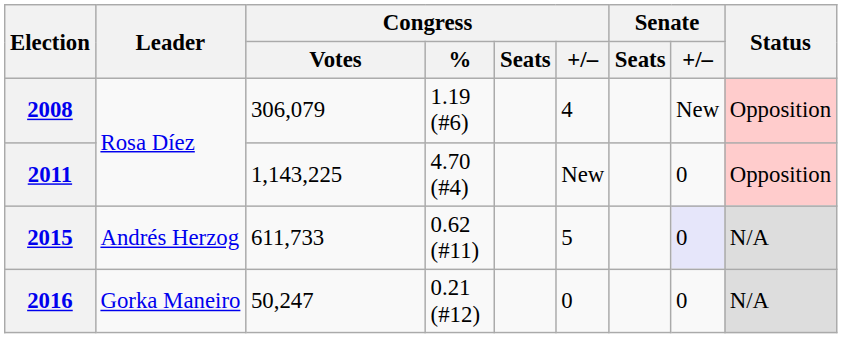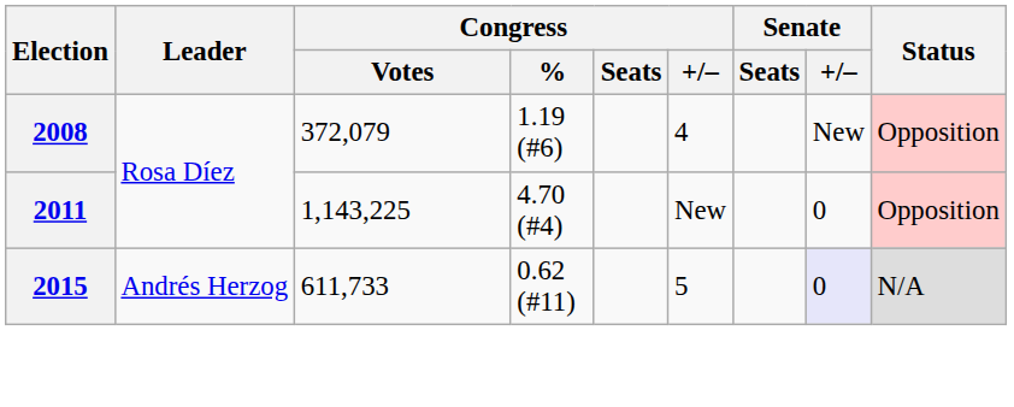 <table class="wikitable" style="font-size:97%;">
 <tr>
 <th rowspan="2">Election</th>
 <th rowspan="2">Leader</th>
 <th colspan="4">Congress</th>
 <th colspan="2">Senate</th>
 <th rowspan="2">Status</th>
 </tr>
 <tr>
 <th width="115">Votes</th>
 <th width="40">%</th>
 <th>Seats</th>
 <th>+/–</th>
 <th>Seats</th>
 <th>+/–</th>
 </tr>
 <tr>
 <th><a href='#'>2008</a></th>
 <td rowspan="2"><a href='#'>Rosa Díez</a></td>
-<td>306,079</td>
+<td>372,079</td>
 <td>1.19 (#6)</td>
 <td></td>
 <td>4</td>
 <td></td>
 <td>New</td>
 <td style="background-color:#fcc;">Opposition</td>
 </tr>
 <tr>
 <th><a href='#'>2011</a></th>
 <td>1,143,225</td>
 <td>4.70 (#4)</td>
 <td></td>
 <td>New</td>
 <td></td>
 <td>0</td>
 <td style="background-color:#fcc;">Opposition</td>
 </tr>
 <tr>
 <th><a href='#'>2015</a></th>
 <td><a href='#'>Andrés Herzog</a></td>
 <td>611,733</td>
 <td>0.62 (#11)</td>
 <td></td>
 <td>5</td>
 <td></td>
 <td style="background: lavender;">0</td>
 <td style="background:#ddd;">N/A</td>
 </tr>
-<tr>
-<th><a href='#'>2016</a></th>
-<td><a href='#'>Gorka Maneiro</a></td>
-<td>50,247</td>
-<td>0.21 (#12)</td>
-<td></td>
-<td>0</td>
-<td></td>
-<td>0</td>
-<td style="background:#ddd;">N/A</td>
-</tr>
 </table>
